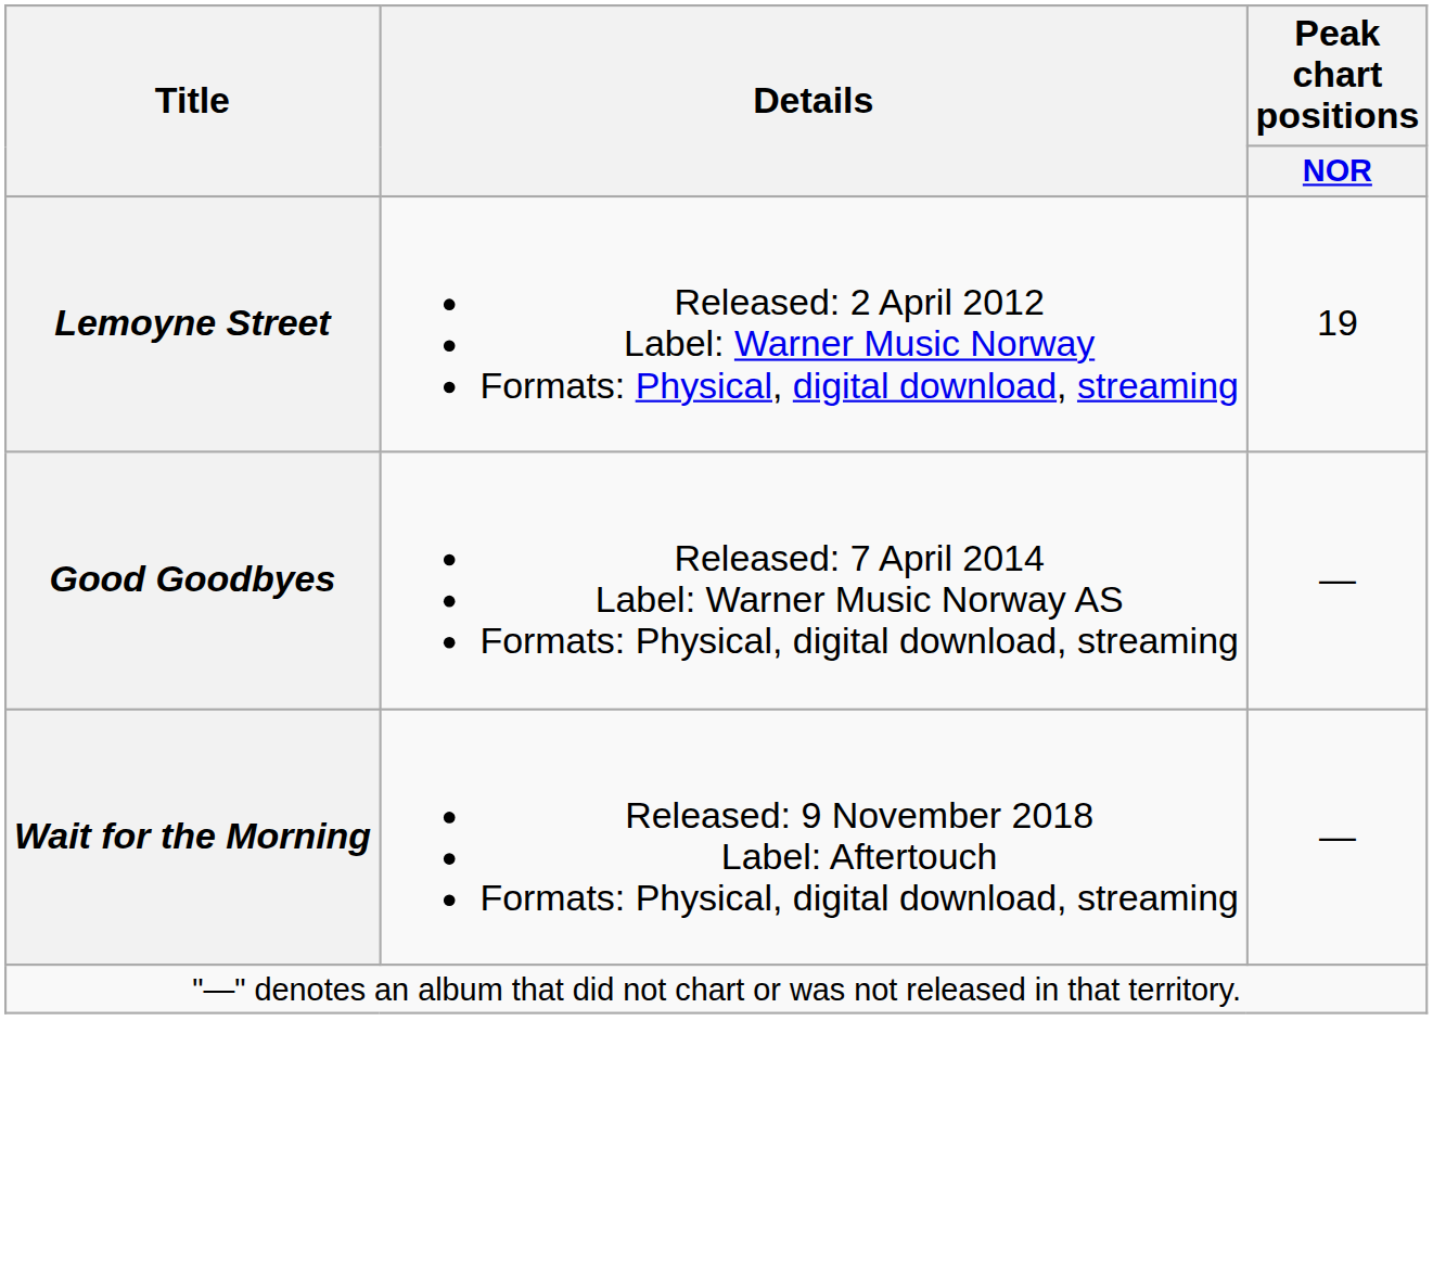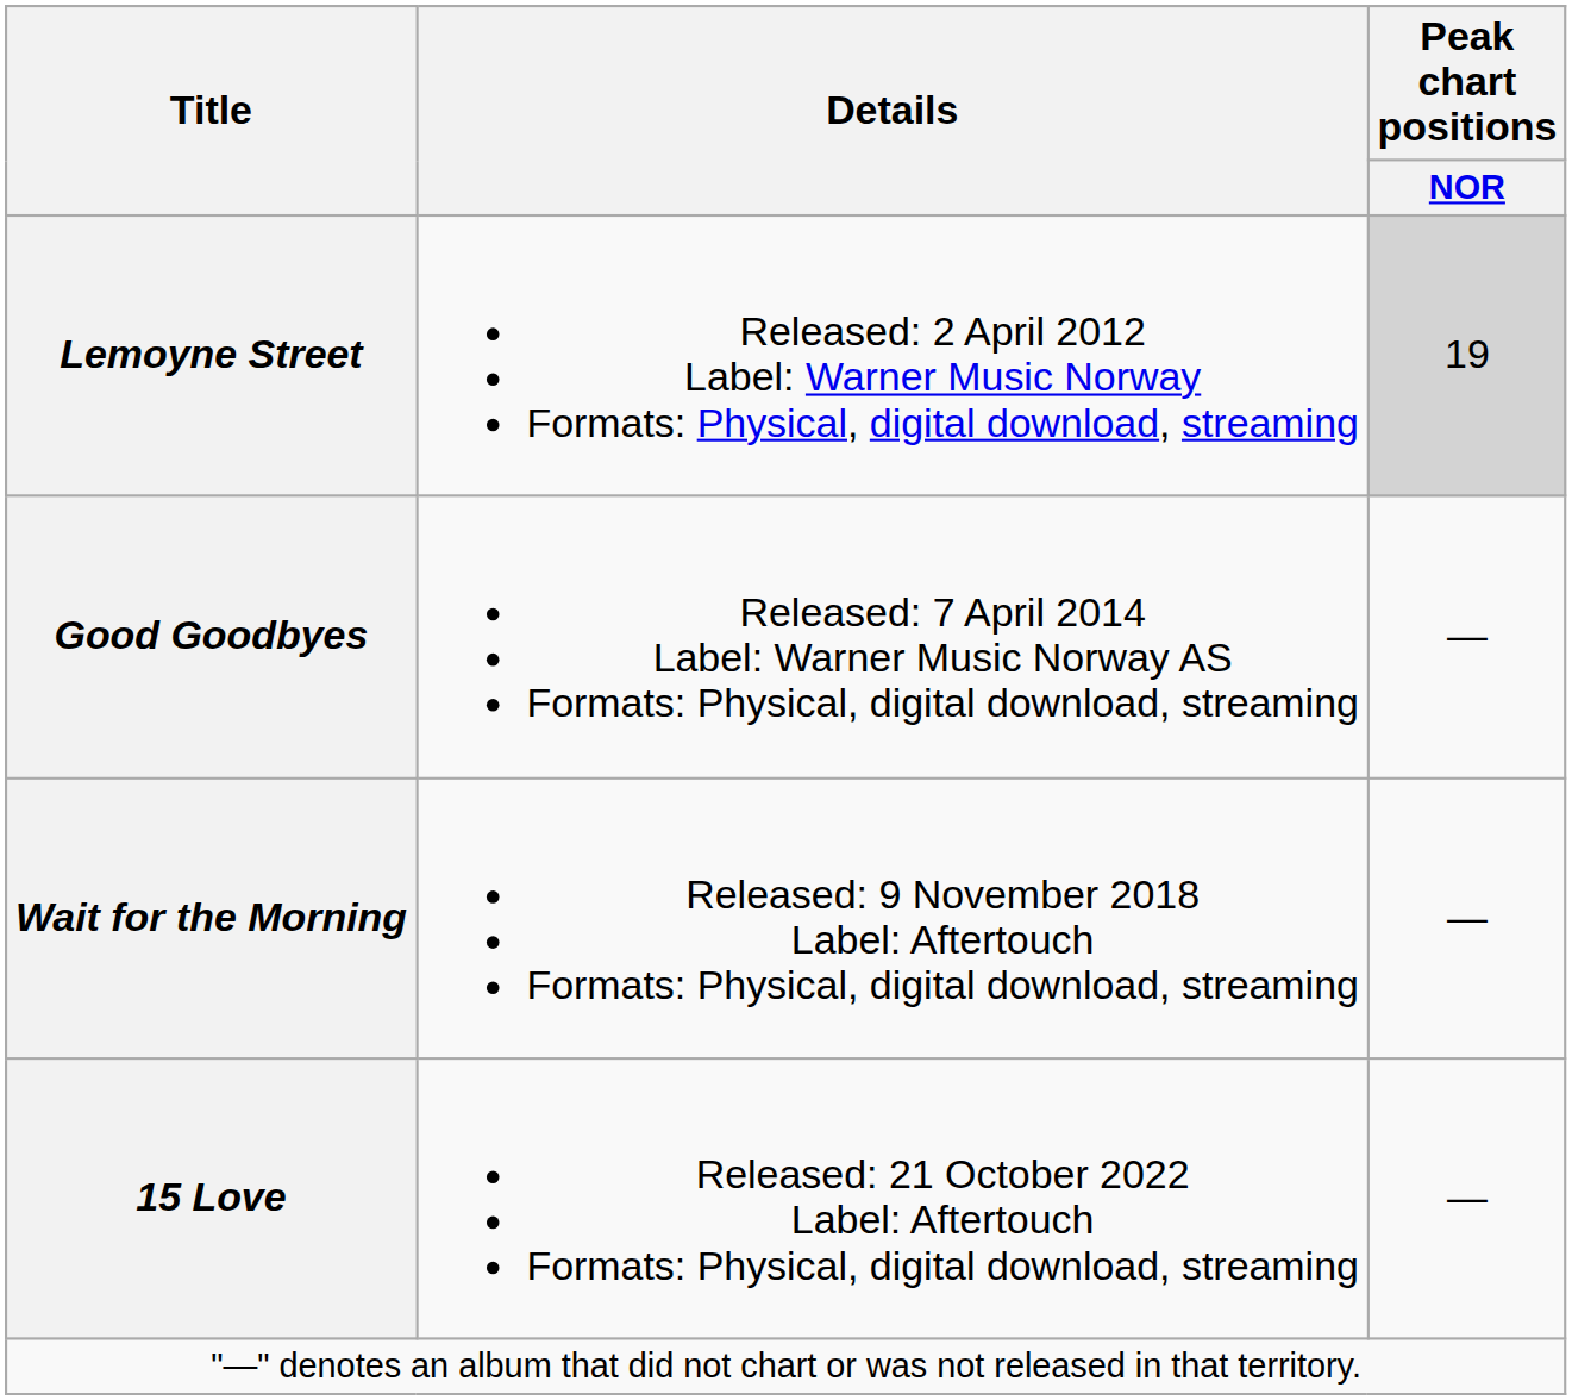 <table class="wikitable plainrowheaders" style="text-align:center;">
 <tr>
 <th scope="col" rowspan="2">Title</th>
 <th scope="col" rowspan="2">Details</th>
 <th scope="col" colspan="1">Peak chart positions</th>
 </tr>
 <tr>
 <th scope="col" style="width:3em;font-size:85%;"><a href='#'>NOR</a><br></th>
 </tr>
 <tr>
 <th scope="row"><em>Lemoyne Street</em></th>
 <td><br><ul><li>Released: 2 April 2012</li><li>Label: <a href='#'>Warner Music Norway</a></li><li>Formats: <a href='#'>Physical</a>, <a href='#'>digital download</a>, <a href='#'>streaming</a></li></ul></td>
-<td>19</td>
+<td style="background: lightgrey;">19</td>
 </tr>
 <tr>
 <th scope="row"><em>Good Goodbyes</em></th>
 <td><br><ul><li>Released: 7 April 2014</li><li>Label: Warner Music Norway AS</li><li>Formats: Physical, digital download, streaming</li></ul></td>
 <td>—</td>
 </tr>
 <tr>
 <th scope="row"><em>Wait for the Morning</em></th>
 <td><br><ul><li>Released: 9 November 2018</li><li>Label: Aftertouch</li><li>Formats: Physical, digital download, streaming</li></ul></td>
 <td>—</td>
 </tr>
 <tr>
+<th scope="row"><em>15 Love</em></th>
+<td><br><ul><li>Released: 21 October 2022</li><li>Label: Aftertouch</li><li>Formats: Physical, digital download, streaming</li></ul></td>
+<td>—</td>
+</tr>
+<tr>
 <td colspan="3" style="font-size:85%;">"—" denotes an album that did not chart or was not released in that territory.</td>
 </tr>
 </table>
